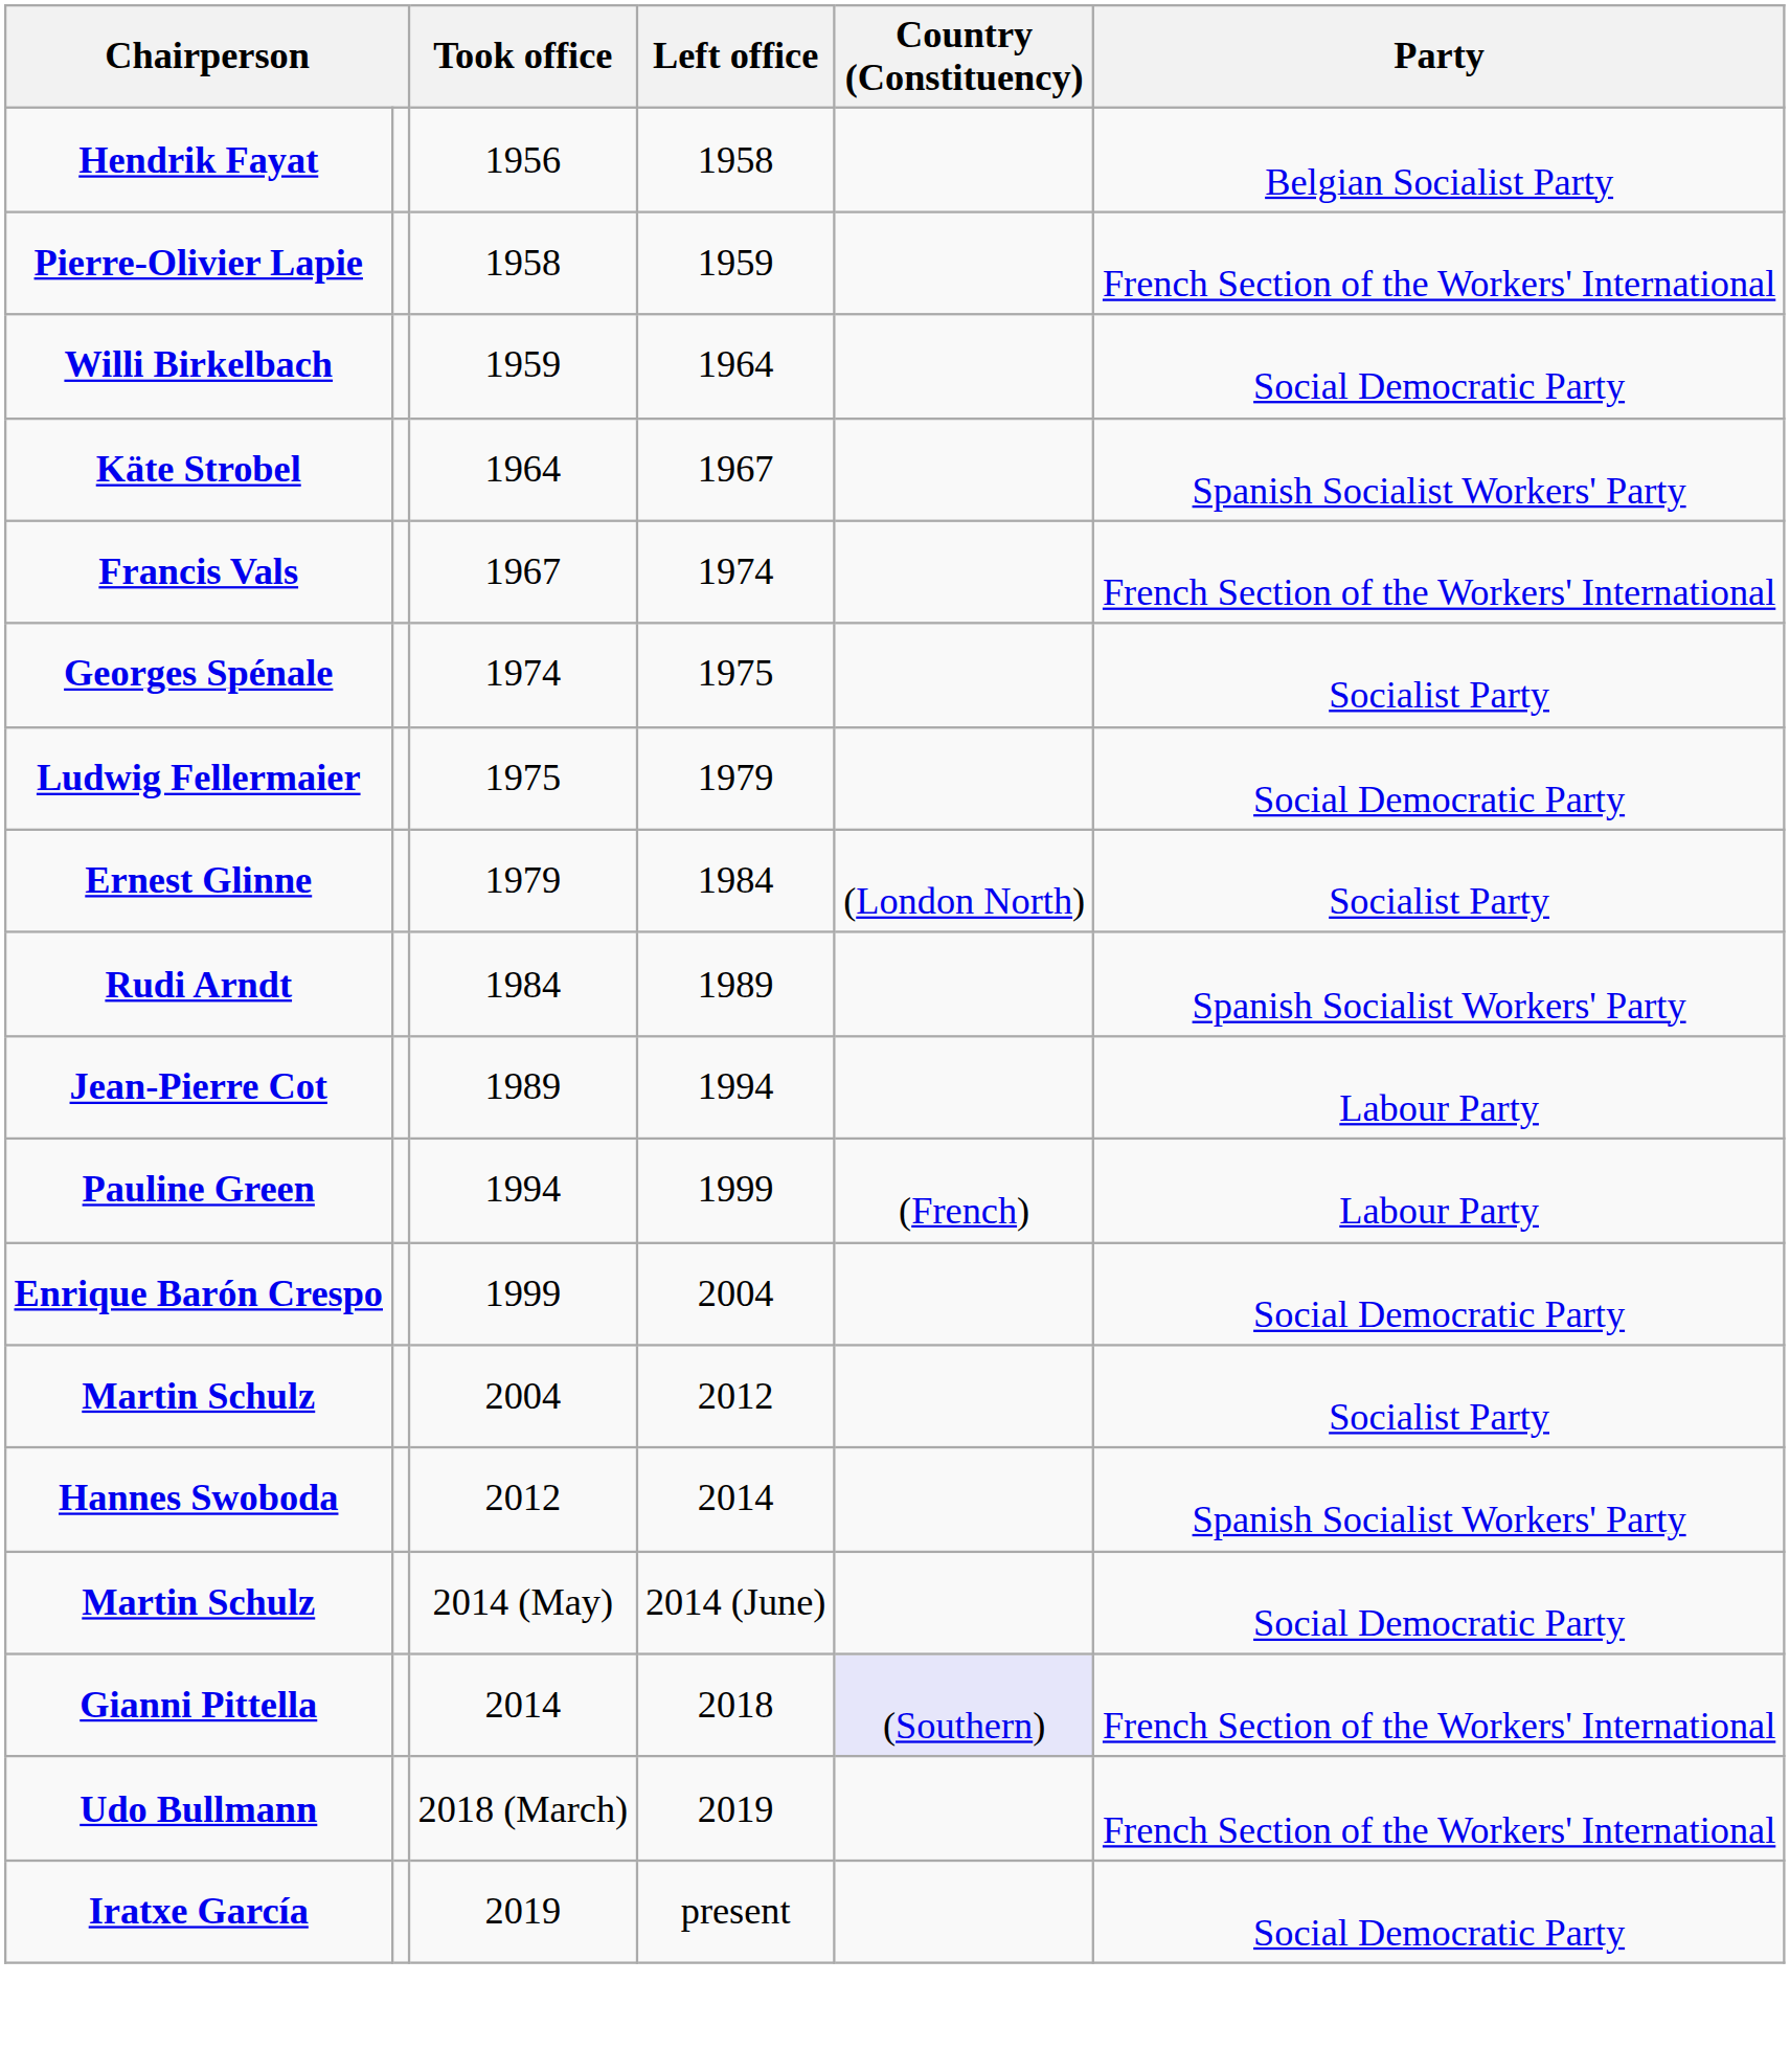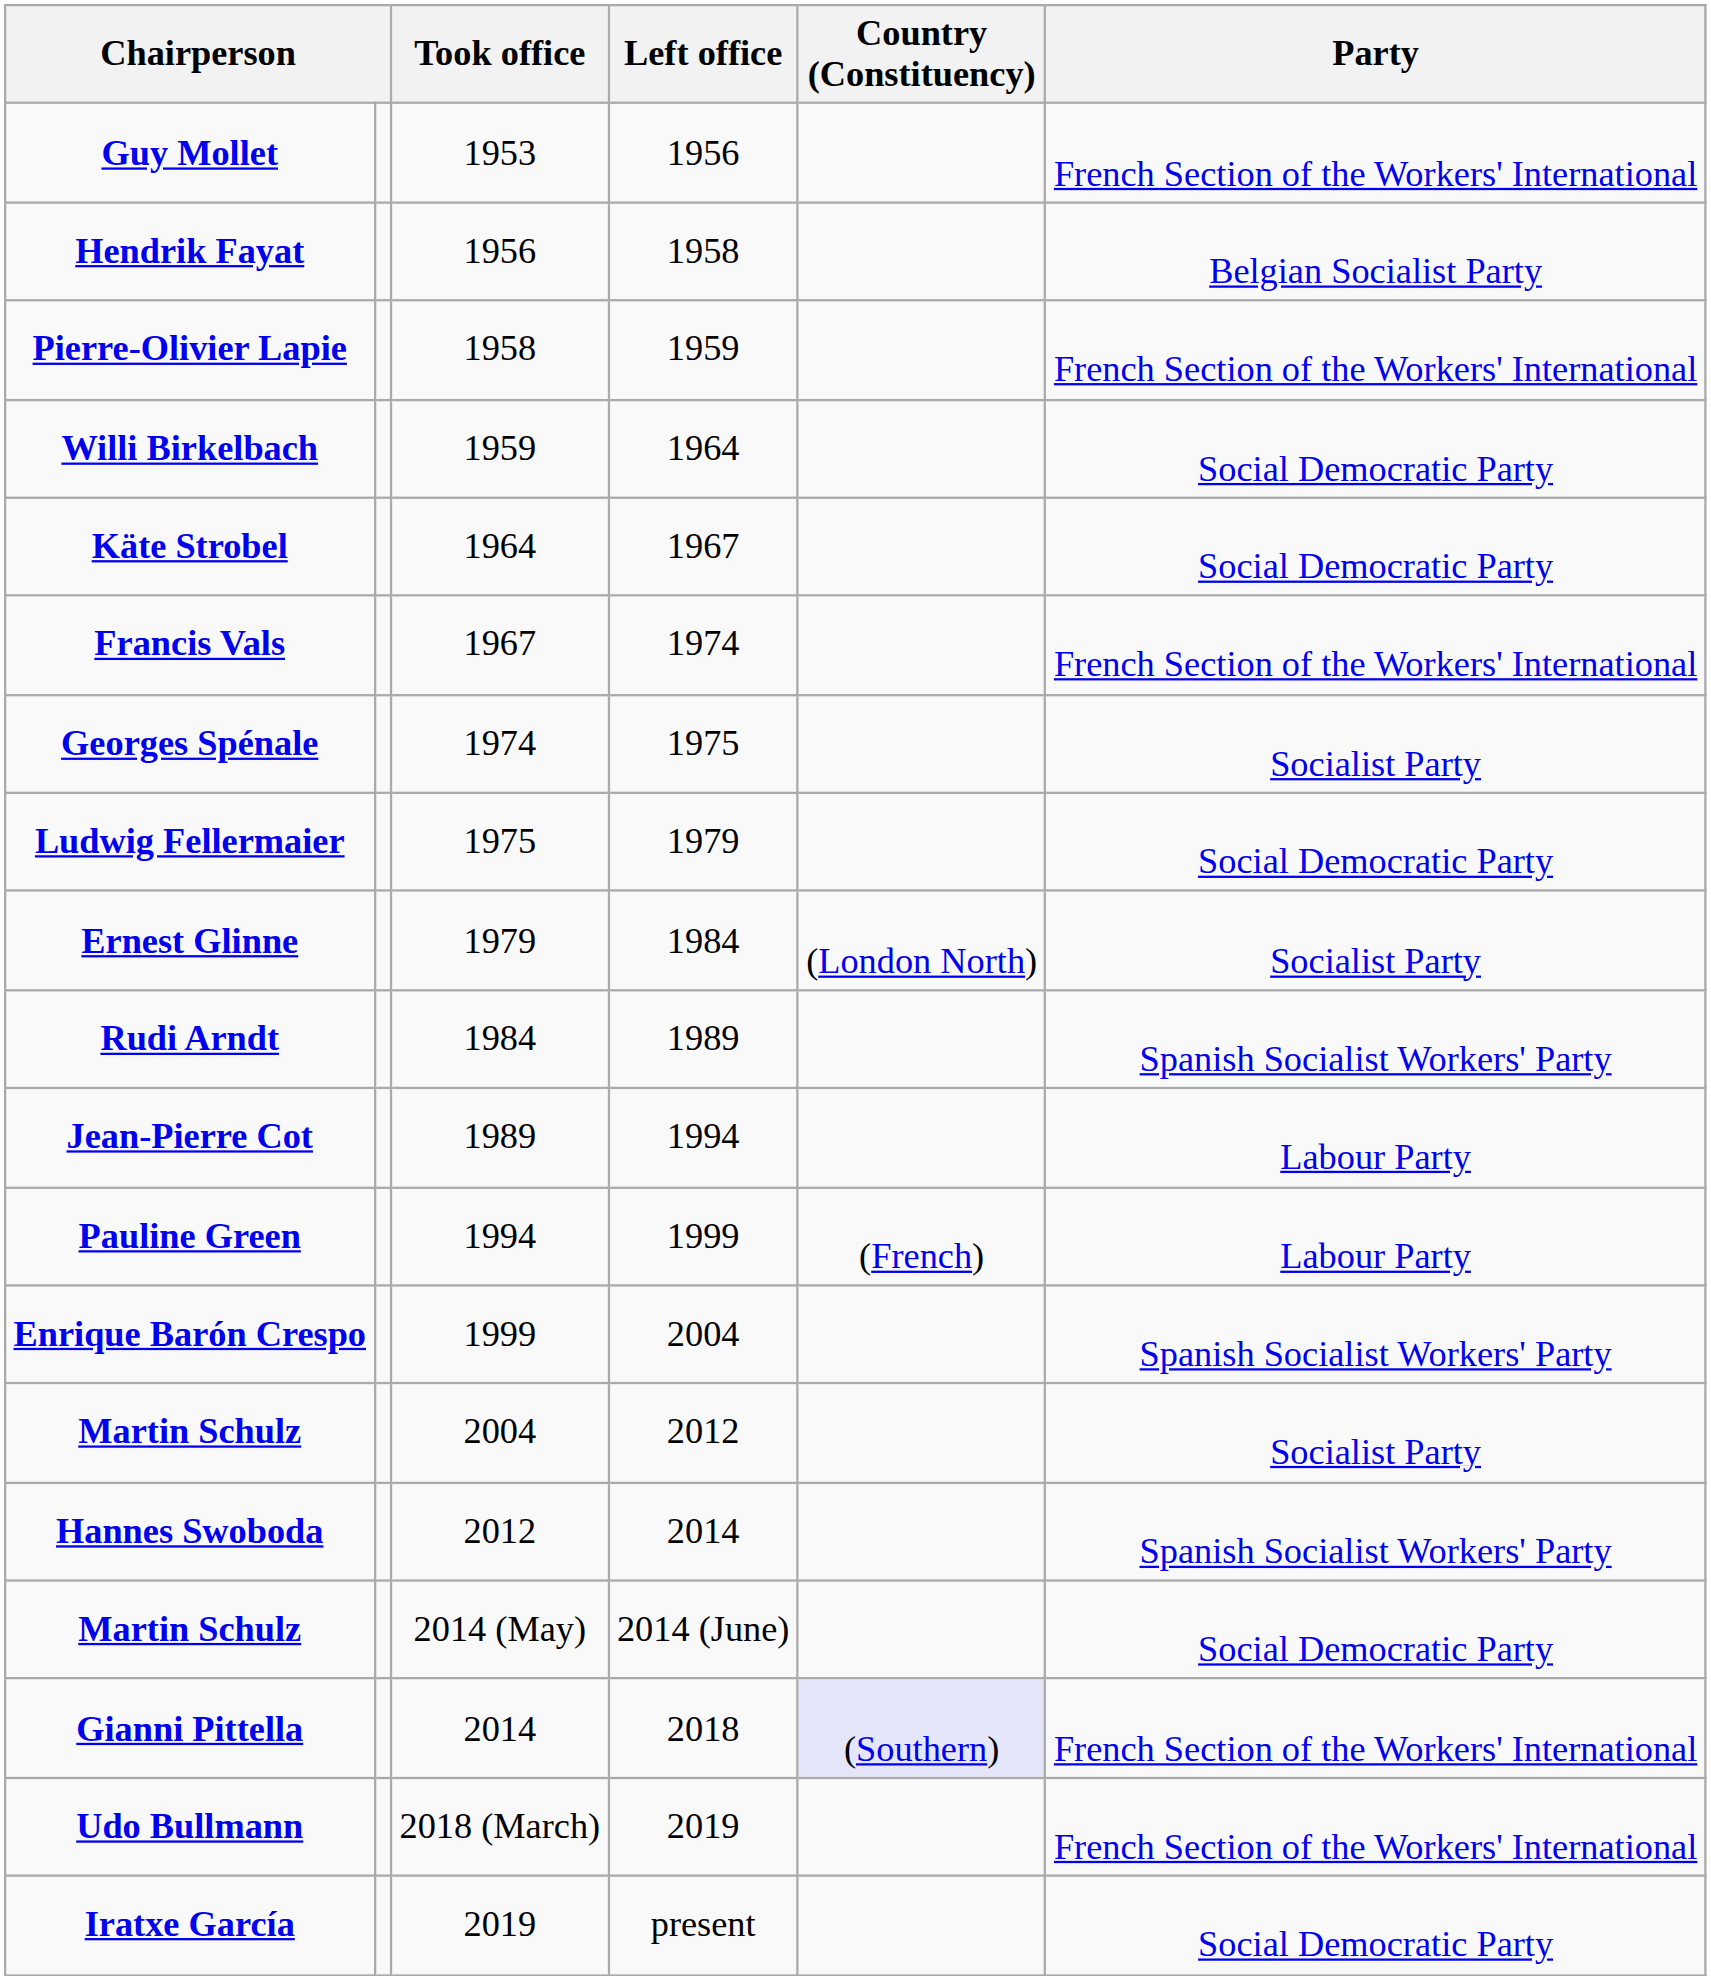 <table class="wikitable" style="text-align:center">
 <tr>
 <th colspan=2>Chairperson</th>
 <th>Took office</th>
 <th>Left office</th>
 <th>Country<br>(Constituency)</th>
 <th>Party</th>
+</tr>
+<tr>
+<td><strong><a href='#'>Guy Mollet</a></strong></td>
+<td></td>
+<td>1953</td>
+<td>1956</td>
+<td></td>
+<td><br><a href='#'>French Section of the Workers' International</a></td>
 </tr>
 <tr>
 <td><strong><a href='#'>Hendrik Fayat</a></strong></td>
 <td></td>
 <td>1956</td>
 <td>1958</td>
 <td></td>
 <td><br><a href='#'>Belgian Socialist Party</a></td>
 </tr>
 <tr>
 <td><strong><a href='#'>Pierre-Olivier Lapie</a></strong></td>
 <td></td>
 <td>1958</td>
 <td>1959</td>
 <td></td>
 <td><br><a href='#'>French Section of the Workers' International</a></td>
 </tr>
 <tr>
 <td><strong><a href='#'>Willi Birkelbach</a></strong></td>
 <td></td>
 <td>1959</td>
 <td>1964</td>
 <td></td>
 <td><br><a href='#'>Social Democratic Party</a></td>
 </tr>
 <tr>
 <td><strong><a href='#'>Käte Strobel</a></strong></td>
 <td></td>
 <td>1964</td>
 <td>1967</td>
 <td></td>
-<td><br><a href='#'>Spanish Socialist Workers' Party</a></td>
+<td><br><a href='#'>Social Democratic Party</a></td>
 </tr>
 <tr>
 <td><strong><a href='#'>Francis Vals</a></strong></td>
 <td></td>
 <td>1967</td>
 <td>1974</td>
 <td></td>
 <td><br><a href='#'>French Section of the Workers' International</a></td>
 </tr>
 <tr>
 <td><strong><a href='#'>Georges Spénale</a></strong></td>
 <td></td>
 <td>1974</td>
 <td>1975</td>
 <td></td>
 <td><br><a href='#'>Socialist Party</a></td>
 </tr>
 <tr>
 <td><strong><a href='#'>Ludwig Fellermaier</a></strong></td>
 <td></td>
 <td>1975</td>
 <td>1979</td>
 <td></td>
 <td><br><a href='#'>Social Democratic Party</a></td>
 </tr>
 <tr>
 <td><strong><a href='#'>Ernest Glinne</a></strong></td>
 <td></td>
 <td>1979</td>
 <td>1984</td>
 <td><br>(<a href='#'>London North</a>)</td>
 <td><br><a href='#'>Socialist Party</a></td>
 </tr>
 <tr>
 <td><strong><a href='#'>Rudi Arndt</a></strong></td>
 <td></td>
 <td>1984</td>
 <td>1989</td>
 <td></td>
 <td><br><a href='#'>Spanish Socialist Workers' Party</a></td>
 </tr>
 <tr>
 <td><strong><a href='#'>Jean-Pierre Cot</a></strong></td>
 <td></td>
 <td>1989</td>
 <td>1994</td>
 <td></td>
 <td><br><a href='#'>Labour Party</a></td>
 </tr>
 <tr>
 <td><strong><a href='#'>Pauline Green</a></strong></td>
 <td></td>
 <td>1994</td>
 <td>1999</td>
 <td><br>(<a href='#'>French</a>)</td>
 <td><br><a href='#'>Labour Party</a></td>
 </tr>
 <tr>
 <td><strong><a href='#'>Enrique Barón Crespo</a></strong></td>
 <td></td>
 <td>1999</td>
 <td>2004</td>
 <td></td>
-<td><br><a href='#'>Social Democratic Party</a></td>
+<td><br><a href='#'>Spanish Socialist Workers' Party</a></td>
 </tr>
 <tr>
 <td><strong><a href='#'>Martin Schulz</a></strong></td>
 <td></td>
 <td>2004</td>
 <td>2012</td>
 <td></td>
 <td><br><a href='#'>Socialist Party</a></td>
 </tr>
 <tr>
 <td><strong><a href='#'>Hannes Swoboda</a></strong></td>
 <td></td>
 <td>2012</td>
 <td>2014</td>
 <td></td>
 <td><br><a href='#'>Spanish Socialist Workers' Party</a></td>
 </tr>
 <tr>
 <td><strong><a href='#'>Martin Schulz</a></strong></td>
 <td></td>
 <td>2014 (May)</td>
 <td>2014 (June)</td>
 <td></td>
 <td><br><a href='#'>Social Democratic Party</a></td>
 </tr>
 <tr>
 <td><strong><a href='#'>Gianni Pittella</a></strong></td>
 <td></td>
 <td>2014</td>
 <td>2018</td>
 <td style="background: lavender;"><br>(<a href='#'>Southern</a>)</td>
 <td><br><a href='#'>French Section of the Workers' International</a></td>
 </tr>
 <tr>
 <td><strong><a href='#'>Udo Bullmann</a></strong></td>
 <td></td>
 <td>2018 (March)</td>
 <td>2019</td>
 <td></td>
 <td><br><a href='#'>French Section of the Workers' International</a></td>
 </tr>
 <tr>
 <td><strong><a href='#'>Iratxe García</a></strong></td>
 <td></td>
 <td>2019</td>
 <td>present</td>
 <td></td>
 <td><br><a href='#'>Social Democratic Party</a></td>
 </tr>
 </table>
